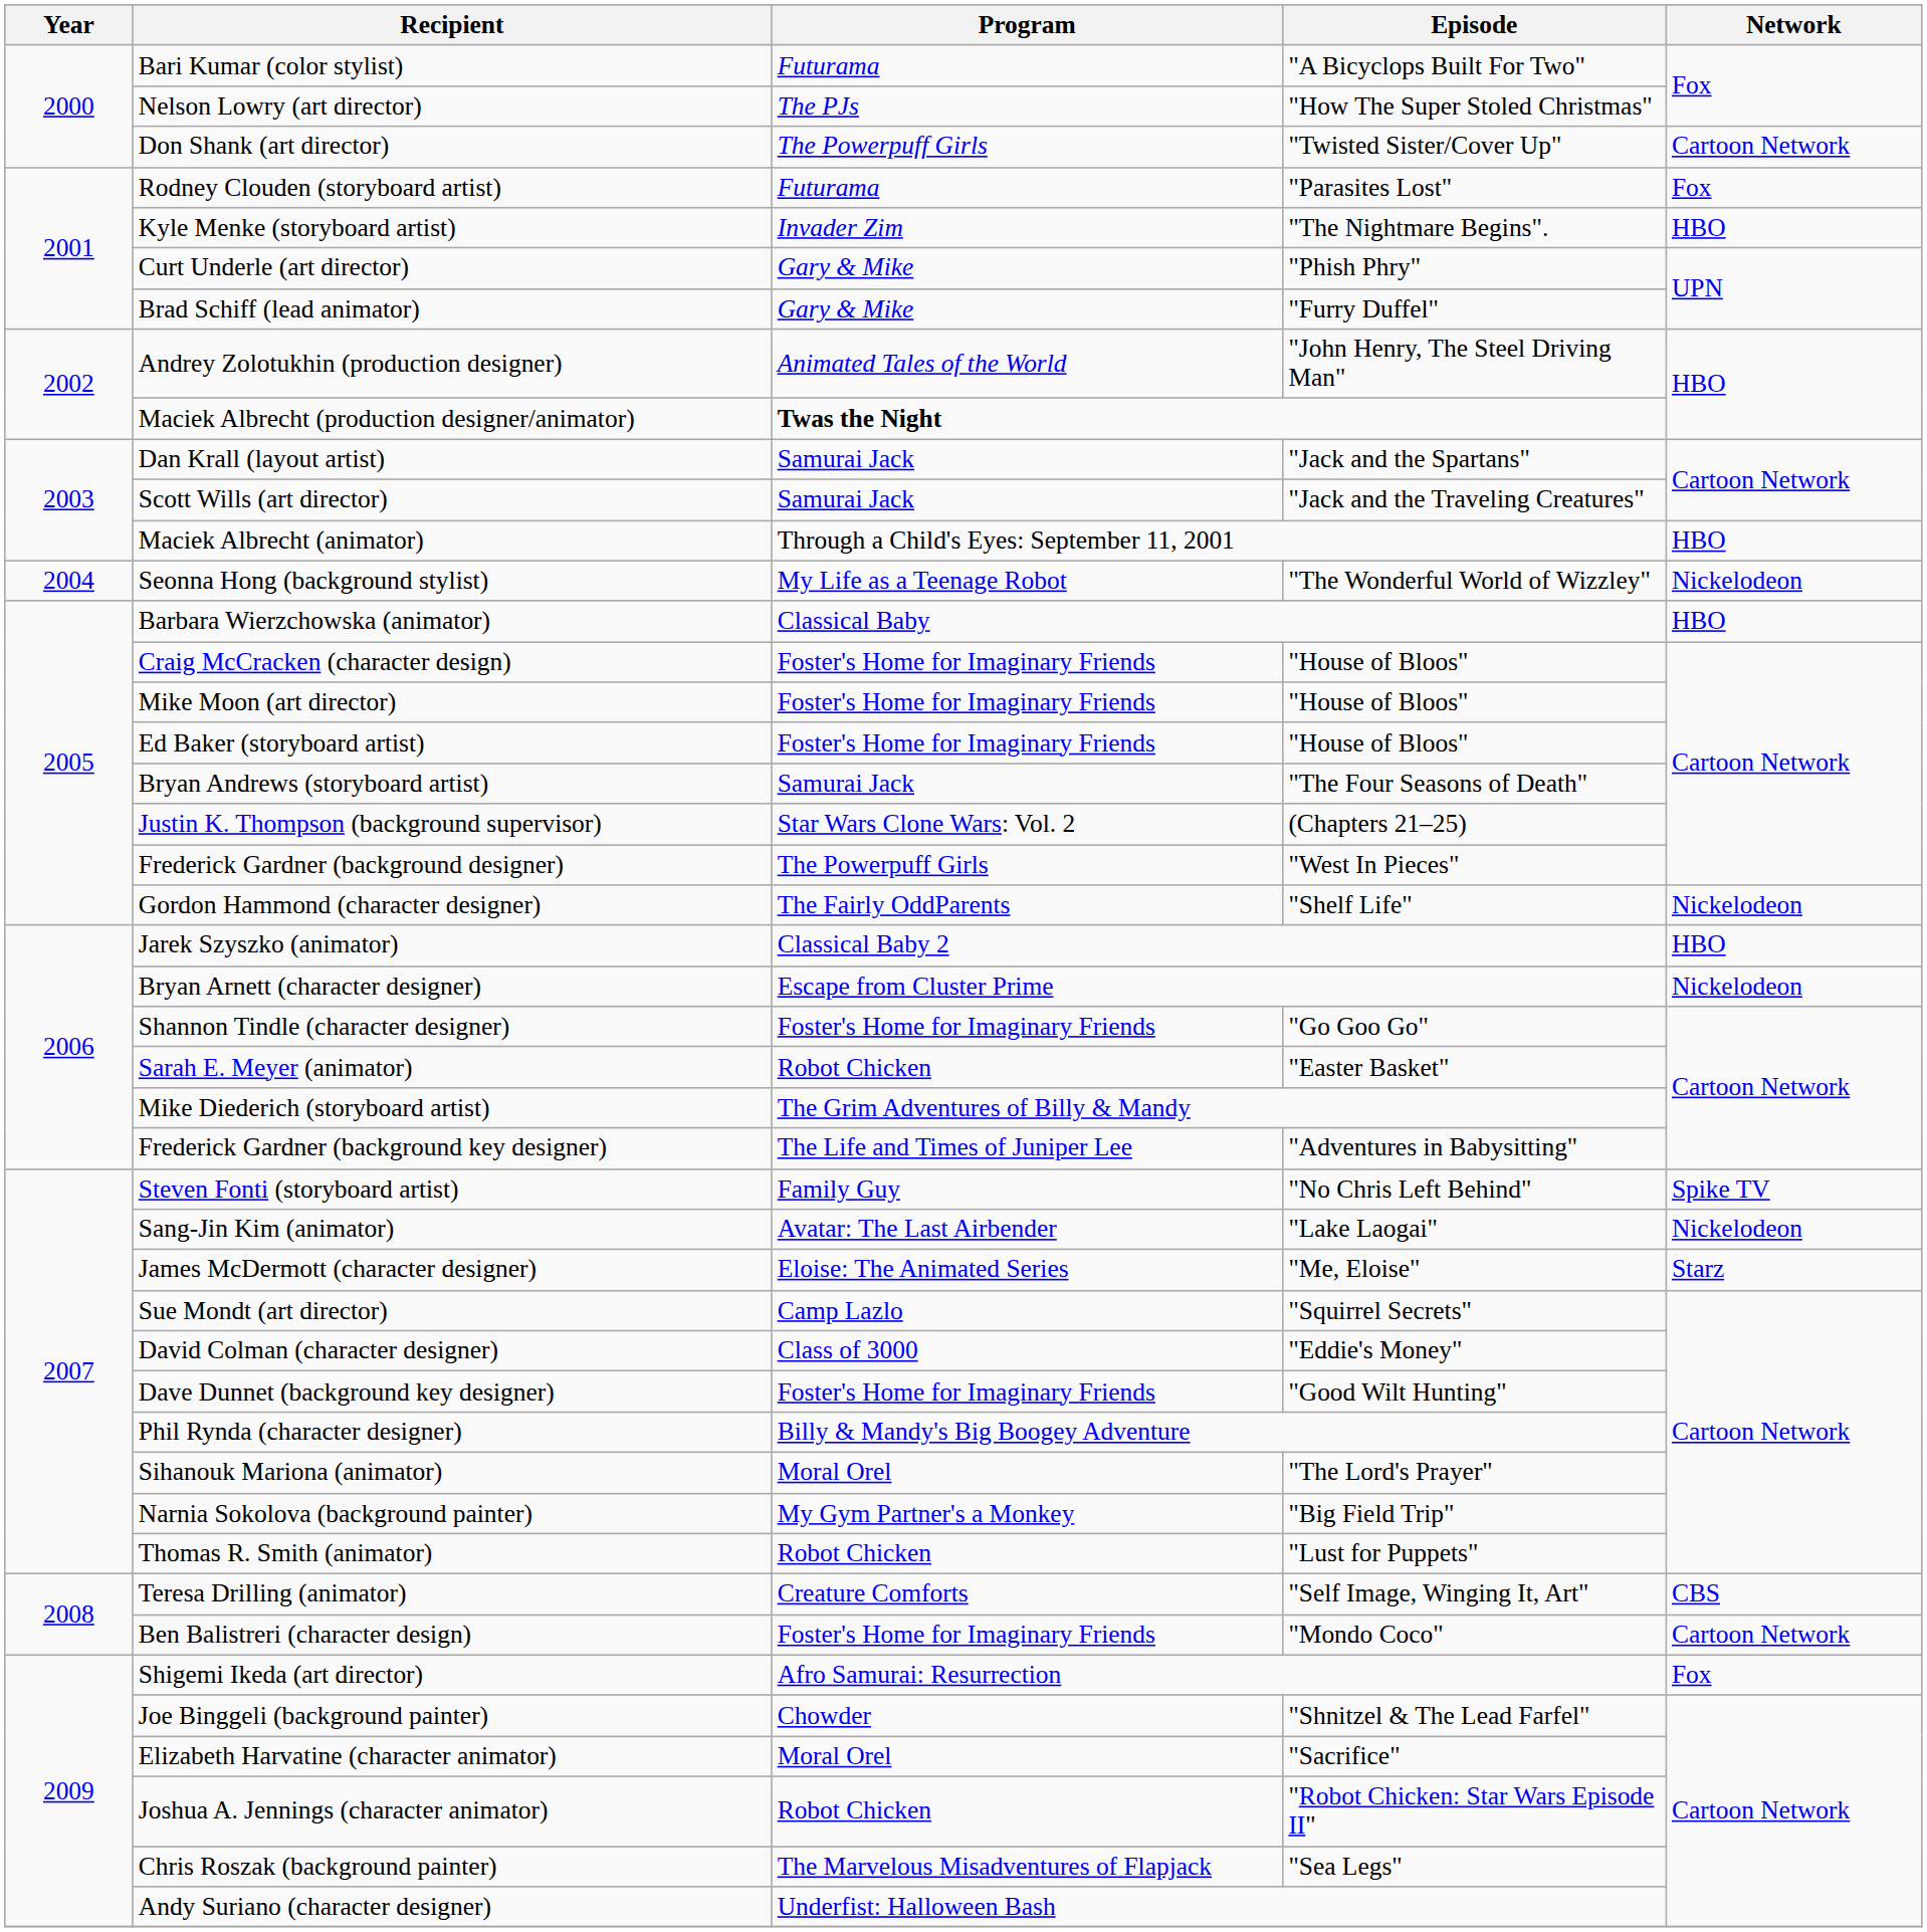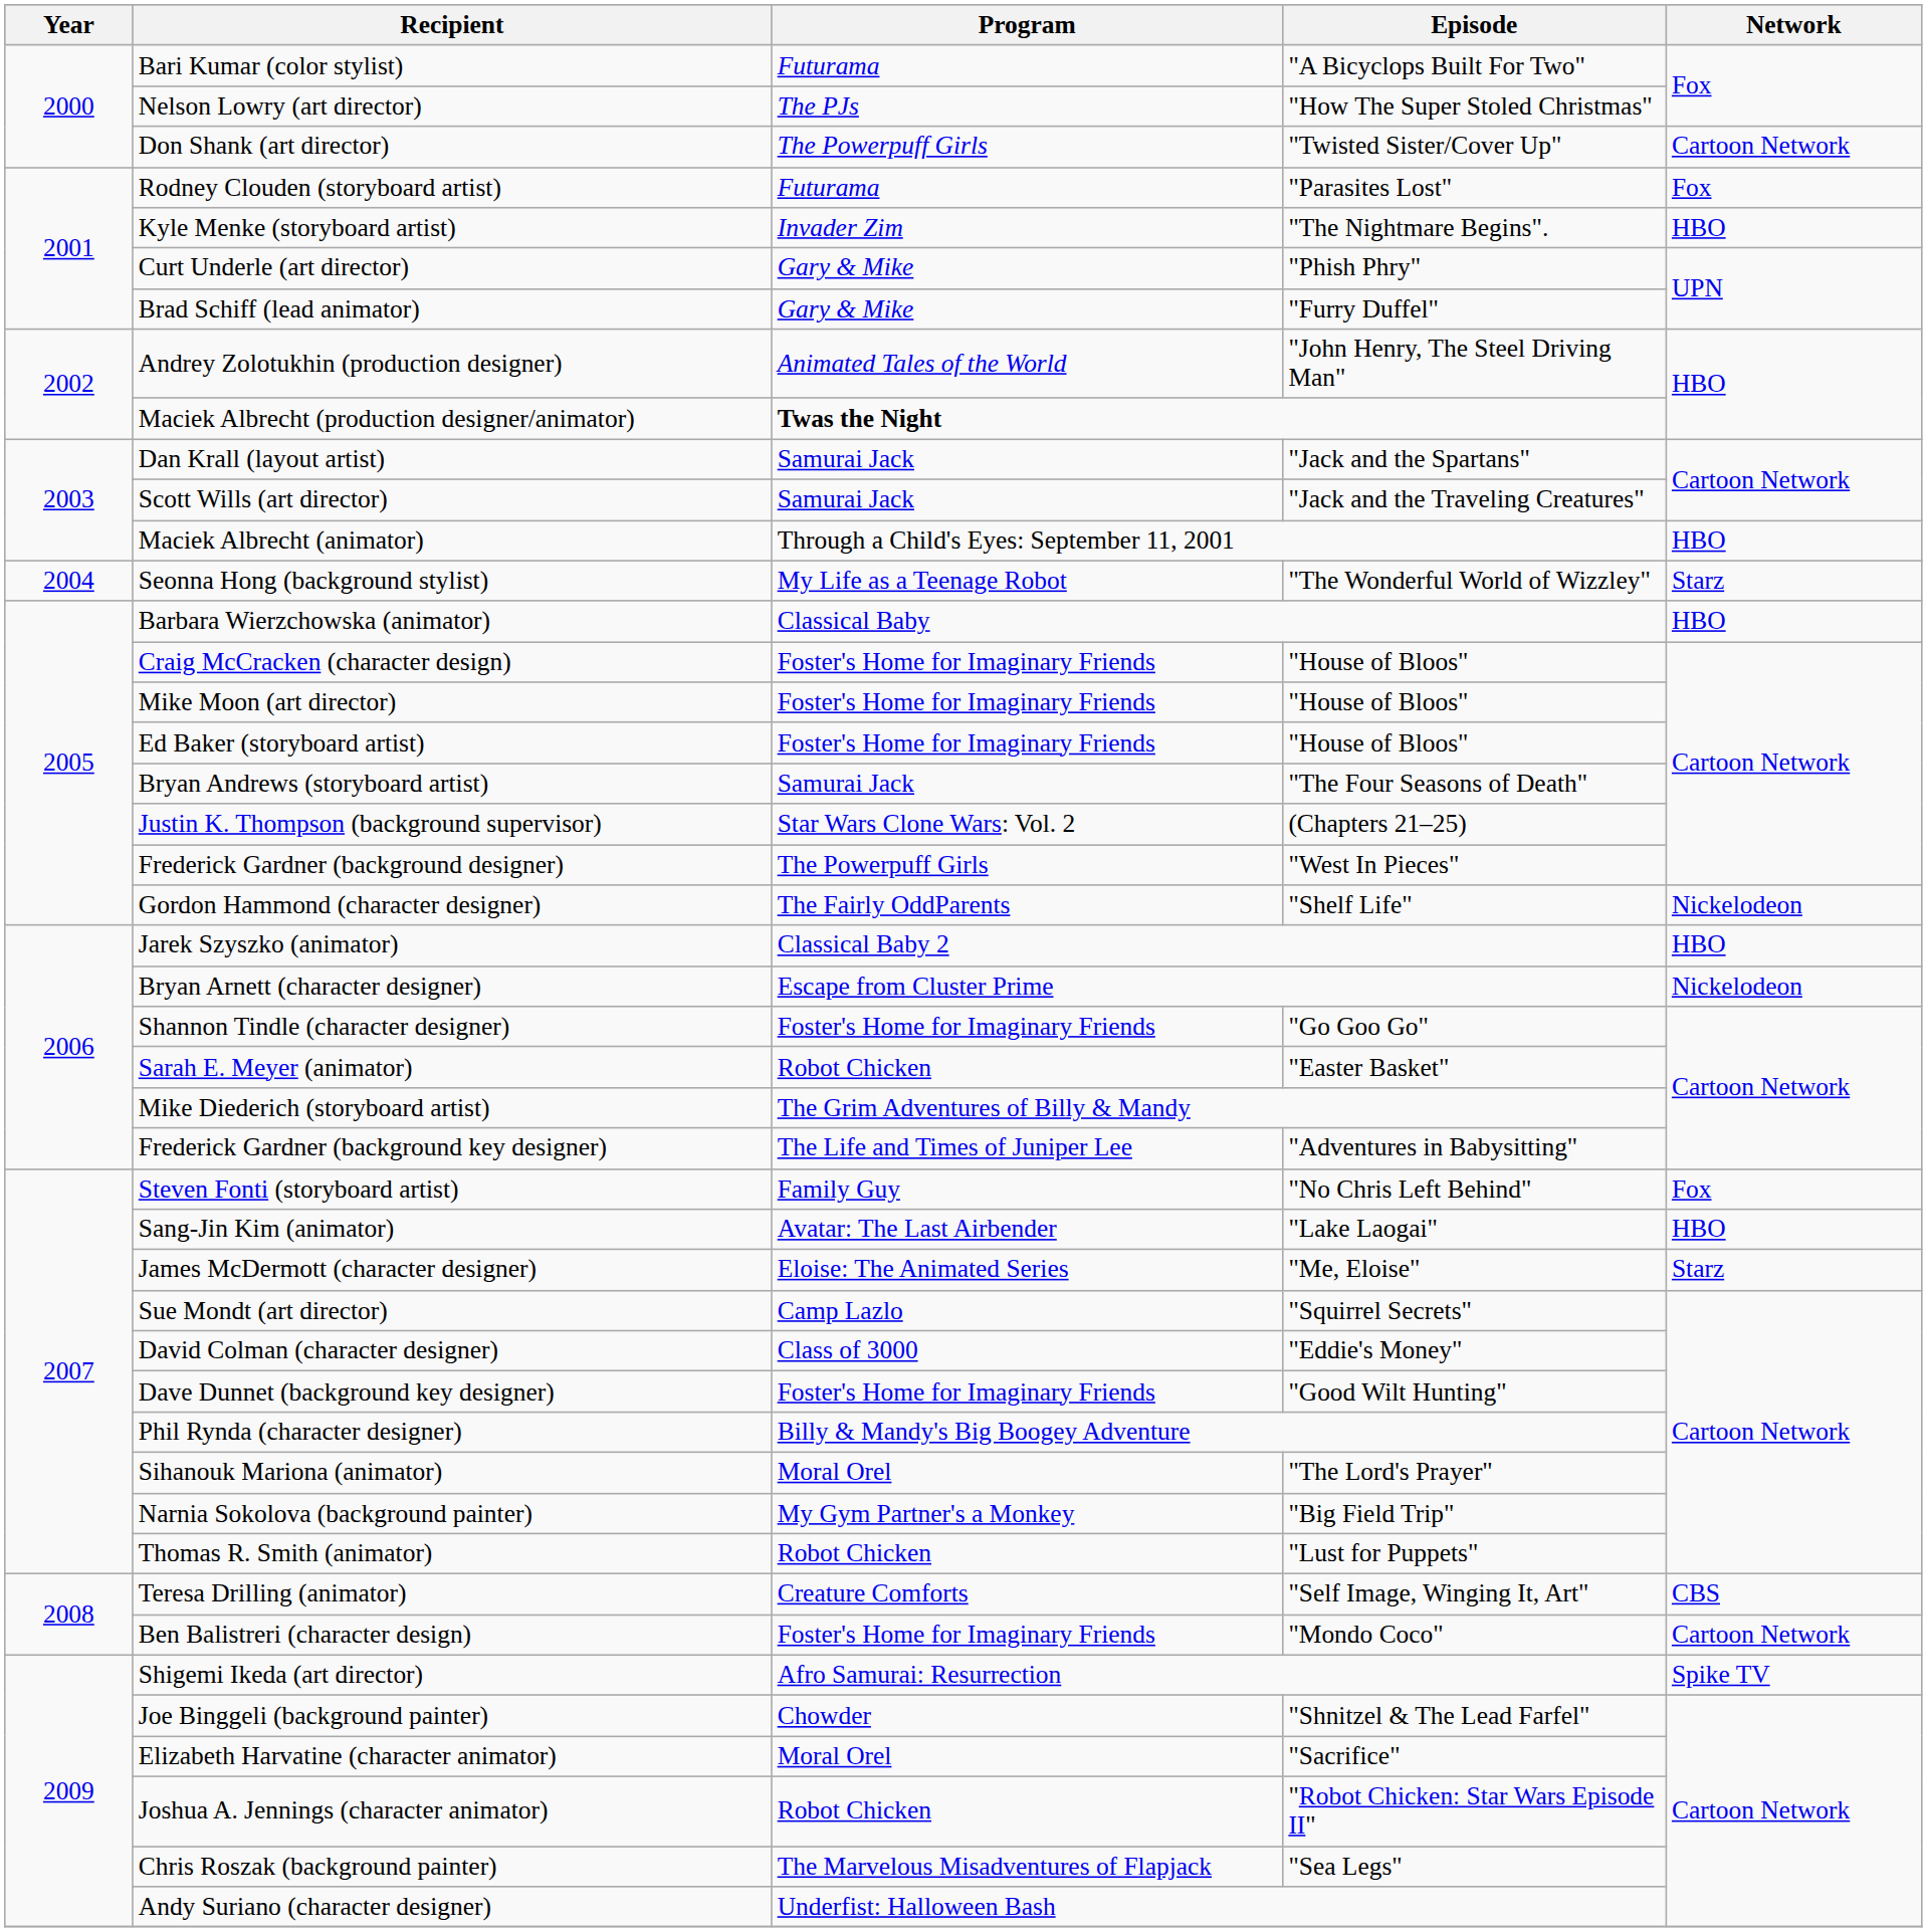 <table class="wikitable" style="width:95%">
 <tr style="background:#bebebe;">
 <th style="width:5%;">Year</th>
 <th style="width:25%;">Recipient</th>
 <th style="width:20%;">Program</th>
 <th style="width:15%;">Episode</th>
 <th style="width:10%;">Network</th>
 </tr>
 <tr>
 <td rowspan="3" style="text-align:center"><a href='#'>2000</a><br></td>
 <td>Bari Kumar  (color stylist)</td>
 <td><em><a href='#'>Futurama</a></em></td>
 <td>"A Bicyclops Built For Two"</td>
 <td rowspan="2"><a href='#'>Fox</a></td>
 </tr>
 <tr>
 <td>Nelson Lowry (art director)</td>
 <td><em><a href='#'>The PJs</a></em></td>
 <td>"How The Super Stoled Christmas"</td>
 </tr>
 <tr>
 <td>Don Shank (art director)</td>
 <td><em><a href='#'>The Powerpuff Girls</a></em></td>
 <td>"Twisted Sister/Cover Up"</td>
 <td><a href='#'>Cartoon Network</a></td>
 </tr>
 <tr>
 <td rowspan="4" style="text-align:center"><a href='#'>2001</a><br></td>
 <td>Rodney Clouden (storyboard artist)</td>
 <td><em><a href='#'>Futurama</a></em></td>
 <td>"Parasites Lost"</td>
 <td><a href='#'>Fox</a></td>
 </tr>
 <tr>
 <td>Kyle Menke (storyboard artist)</td>
 <td><em><a href='#'>Invader Zim</a></em></td>
 <td>"The Nightmare Begins".</td>
 <td><a href='#'>HBO</a></td>
 </tr>
 <tr>
 <td>Curt Underle (art director)</td>
 <td><em><a href='#'>Gary & Mike</a></em></td>
 <td>"Phish Phry"</td>
 <td rowspan=2><a href='#'>UPN</a></td>
 </tr>
 <tr>
 <td>Brad Schiff (lead animator)</td>
 <td><em><a href='#'>Gary & Mike</a></em></td>
 <td>"Furry Duffel"</td>
 </tr>
 <tr>
 <td rowspan="2" style="text-align:center"><a href='#'>2002</a><br></td>
 <td>Andrey Zolotukhin (production designer)</td>
 <td><em><a href='#'>Animated Tales of the World</a></em></td>
 <td>"John Henry, The Steel Driving Man"</td>
 <td rowspan="2"><a href='#'>HBO</a></td>
 </tr>
 <tr>
 <td>Maciek Albrecht (production designer/animator)</td>
 <td colspan="2"><strong>Twas the Night<em></td>
 </tr>
 <tr>
 <td rowspan="3" style="text-align:center"><a href='#'>2003</a><br></td>
 <td>Dan Krall (layout artist)</td>
 <td></em><a href='#'>Samurai Jack</a><em></td>
 <td>"Jack and the Spartans"</td>
 <td rowspan="2"><a href='#'>Cartoon Network</a></td>
 </tr>
 <tr>
 <td>Scott Wills (art director)</td>
 <td></em><a href='#'>Samurai Jack</a><em></td>
 <td>"Jack and the Traveling Creatures"</td>
 </tr>
 <tr>
 <td>Maciek Albrecht (animator)</td>
 <td colspan="2"></em>Through a Child's Eyes: September 11, 2001<em></td>
 <td><a href='#'>HBO</a></td>
 </tr>
 <tr>
 <td rowspan="1" style="text-align:center"><a href='#'>2004</a><br></td>
 <td>Seonna Hong (background stylist)</td>
 <td></em><a href='#'>My Life as a Teenage Robot</a><em></td>
 <td>"The Wonderful World of Wizzley"</td>
-<td><a href='#'>Nickelodeon</a></td>
+<td><a href='#'>Starz</a></td>
 </tr>
 <tr>
 <td rowspan="8" style="text-align:center"><a href='#'>2005</a><br></td>
 <td>Barbara Wierzchowska (animator)</td>
 <td colspan="2"></em><a href='#'>Classical Baby</a><em></td>
 <td><a href='#'>HBO</a></td>
 </tr>
 <tr>
 <td><a href='#'>Craig McCracken</a> (character design)</td>
 <td></em><a href='#'>Foster's Home for Imaginary Friends</a><em></td>
 <td>"House of Bloos"</td>
 <td rowspan="6"><a href='#'>Cartoon Network</a></td>
 </tr>
 <tr>
 <td>Mike Moon (art director)</td>
 <td></em><a href='#'>Foster's Home for Imaginary Friends</a><em></td>
 <td>"House of Bloos"</td>
 </tr>
 <tr>
 <td>Ed Baker (storyboard artist)</td>
 <td></em><a href='#'>Foster's Home for Imaginary Friends</a><em></td>
 <td>"House of Bloos"</td>
 </tr>
 <tr>
 <td>Bryan Andrews (storyboard artist)</td>
 <td></em><a href='#'>Samurai Jack</a><em></td>
 <td>"The Four Seasons of Death"</td>
 </tr>
 <tr>
 <td><a href='#'>Justin K. Thompson</a> (background supervisor)</td>
 <td></em><a href='#'>Star Wars Clone Wars</a>: Vol. 2<em></td>
 <td>(Chapters 21–25)</td>
 </tr>
 <tr>
 <td>Frederick Gardner (background designer)</td>
 <td></em><a href='#'>The Powerpuff Girls</a><em></td>
 <td>"West In Pieces"</td>
 </tr>
 <tr>
 <td>Gordon Hammond (character designer)</td>
 <td></em><a href='#'>The Fairly OddParents</a><em></td>
 <td>"Shelf Life"</td>
 <td><a href='#'>Nickelodeon</a></td>
 </tr>
 <tr>
 <td rowspan="6" style="text-align:center"><a href='#'>2006</a><br></td>
 <td>Jarek Szyszko (animator)</td>
 <td colspan="2"></em><a href='#'>Classical Baby 2</a><em></td>
 <td><a href='#'>HBO</a></td>
 </tr>
 <tr>
 <td>Bryan Arnett (character designer)</td>
 <td colspan="2"></em><a href='#'>Escape from Cluster Prime</a><em></td>
 <td><a href='#'>Nickelodeon</a></td>
 </tr>
 <tr>
 <td>Shannon Tindle (character designer)</td>
 <td></em><a href='#'>Foster's Home for Imaginary Friends</a><em></td>
 <td>"Go Goo Go"</td>
 <td rowspan="4"><a href='#'>Cartoon Network</a></td>
 </tr>
 <tr>
 <td><a href='#'>Sarah E. Meyer</a> (animator)</td>
 <td></em><a href='#'>Robot Chicken</a><em></td>
 <td>"Easter Basket"</td>
 </tr>
 <tr>
 <td>Mike Diederich (storyboard artist)</td>
 <td colspan="2"></em><a href='#'>The Grim Adventures of Billy & Mandy</a><em></td>
 </tr>
 <tr>
 <td>Frederick Gardner (background key designer)</td>
 <td></em><a href='#'>The Life and Times of Juniper Lee</a><em></td>
 <td>"Adventures in Babysitting"</td>
 </tr>
 <tr>
 <td rowspan="10" style="text-align:center"><a href='#'>2007</a></td>
 <td><a href='#'>Steven Fonti</a> (storyboard artist)</td>
 <td></em><a href='#'>Family Guy</a><em></td>
 <td>"No Chris Left Behind"</td>
-<td><a href='#'>Spike TV</a></td>
+<td><a href='#'>Fox</a></td>
 </tr>
 <tr>
 <td>Sang-Jin Kim (animator)</td>
 <td></em><a href='#'>Avatar: The Last Airbender</a><em></td>
 <td>"Lake Laogai"</td>
-<td><a href='#'>Nickelodeon</a></td>
+<td><a href='#'>HBO</a></td>
 </tr>
 <tr>
 <td>James McDermott (character designer)</td>
 <td></em><a href='#'>Eloise: The Animated Series</a><em></td>
 <td>"Me, Eloise"</td>
 <td><a href='#'>Starz</a></td>
 </tr>
 <tr>
 <td>Sue Mondt (art director)</td>
 <td></em><a href='#'>Camp Lazlo</a><em></td>
 <td>"Squirrel Secrets"</td>
 <td rowspan="7"><a href='#'>Cartoon Network</a></td>
 </tr>
 <tr>
 <td>David Colman (character designer)</td>
 <td></em><a href='#'>Class of 3000</a><em></td>
 <td>"Eddie's Money"</td>
 </tr>
 <tr>
 <td>Dave Dunnet (background key designer)</td>
 <td></em><a href='#'>Foster's Home for Imaginary Friends</a><em></td>
 <td>"Good Wilt Hunting"</td>
 </tr>
 <tr>
 <td>Phil Rynda (character designer)</td>
 <td colspan="2"></em><a href='#'>Billy & Mandy's Big Boogey Adventure</a><em></td>
 </tr>
 <tr>
 <td>Sihanouk Mariona (animator)</td>
 <td></em><a href='#'>Moral Orel</a><em></td>
 <td>"The Lord's Prayer"</td>
 </tr>
 <tr>
 <td>Narnia Sokolova (background painter)</td>
 <td></em><a href='#'>My Gym Partner's a Monkey</a><em></td>
 <td>"Big Field Trip"</td>
 </tr>
 <tr>
 <td>Thomas R. Smith (animator)</td>
 <td></em><a href='#'>Robot Chicken</a><em></td>
 <td>"Lust for Puppets"</td>
 </tr>
 <tr>
 <td rowspan="2" style="text-align:center"><a href='#'>2008</a><br></td>
 <td>Teresa Drilling (animator)</td>
 <td></em><a href='#'>Creature Comforts</a><em></td>
 <td>"Self Image, Winging It, Art"</td>
 <td><a href='#'>CBS</a></td>
 </tr>
 <tr>
 <td>Ben Balistreri (character design)</td>
 <td></em><a href='#'>Foster's Home for Imaginary Friends</a><em></td>
 <td>"Mondo Coco"</td>
 <td><a href='#'>Cartoon Network</a></td>
 </tr>
 <tr>
 <td rowspan="6" style="text-align:center"><a href='#'>2009</a><br></td>
 <td>Shigemi Ikeda (art director)</td>
 <td colspan="2"></em><a href='#'>Afro Samurai: Resurrection</a><em></td>
-<td><a href='#'>Fox</a></td>
+<td><a href='#'>Spike TV</a></td>
 </tr>
 <tr>
 <td>Joe Binggeli (background painter)</td>
 <td></em><a href='#'>Chowder</a><em></td>
 <td>"Shnitzel & The Lead Farfel"</td>
 <td rowspan=5><a href='#'>Cartoon Network</a></td>
 </tr>
 <tr>
 <td>Elizabeth Harvatine (character animator)</td>
 <td></em><a href='#'>Moral Orel</a><em></td>
 <td>"Sacrifice"</td>
 </tr>
 <tr>
 <td>Joshua A. Jennings (character animator)</td>
 <td></em><a href='#'>Robot Chicken</a><em></td>
 <td>"<a href='#'>Robot Chicken: Star Wars Episode II</a>"</td>
 </tr>
 <tr>
 <td>Chris Roszak (background painter)</td>
 <td></em><a href='#'>The Marvelous Misadventures of Flapjack</a><em></td>
 <td>"Sea Legs"</td>
 </tr>
 <tr>
 <td>Andy Suriano (character designer)</td>
 <td colspan="2"></em><a href='#'>Underfist: Halloween Bash</a><em></td>
 </tr>
 <tr>
 </tr>
 </table>
